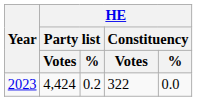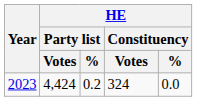 <table class="wikitable">
 <tr>
 <th rowspan="3">Year</th>
 <th colspan="4"><a href='#'>HE</a></th>
 </tr>
 <tr>
 <th colspan="2">Party list</th>
 <th colspan="2"><strong>Constituency</strong></th>
 </tr>
 <tr>
 <th>Votes</th>
 <th>%</th>
 <th>Votes</th>
 <th>%</th>
 </tr>
 <tr>
 <td><a href='#'>2023</a></td>
 <td>4,424</td>
 <td>0.2</td>
-<td>322</td>
+<td>324</td>
 <td>0.0</td>
 </tr>
 </table>
